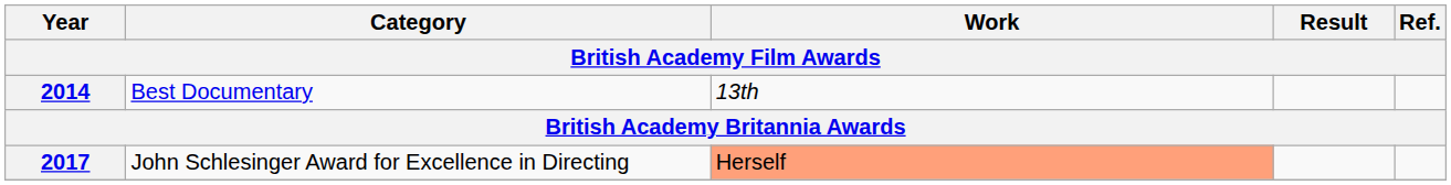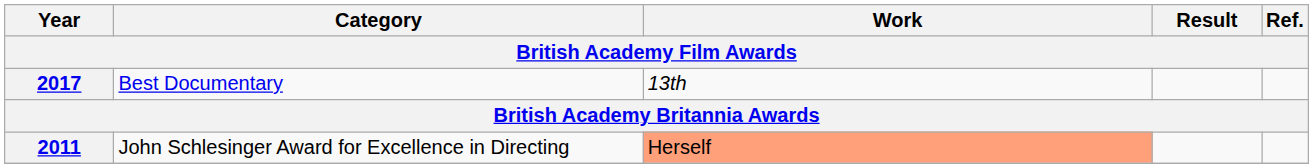 <table class=wikitable>
 <tr>
 <th scope="col" style="width:5em;">Year</th>
 <th scope="col" style="width:26em;">Category</th>
 <th scope="col" style="width:25em;">Work</th>
 <th scope="col" style="width:5em;">Result</th>
 <th>Ref.</th>
 </tr>
 <tr>
 <th colspan=5><a href='#'>British Academy Film Awards</a></th>
 </tr>
 <tr>
-<th scope="row", rowspan="1" scope="row"><a href='#'>2014</a></th>
+<th scope="row", rowspan="1" scope="row"><a href='#'>2017</a></th>
 <td><a href='#'>Best Documentary</a></td>
 <td rowspan="1"><em>13th</em></td>
 <td></td>
 <td rowspan="1"></td>
 </tr>
 <tr>
 <th colspan=5><a href='#'>British Academy Britannia Awards</a></th>
 </tr>
 <tr>
-<th scope="row", rowspan="1" scope="row"><a href='#'>2017</a></th>
+<th scope="row", rowspan="1" scope="row"><a href='#'>2011</a></th>
 <td>John Schlesinger Award for Excellence in Directing</td>
 <td rowspan="1" style="background: lightsalmon;">Herself</td>
 <td></td>
 <td rowspan="1"></td>
 </tr>
 <tr>
 </tr>
 </table>
